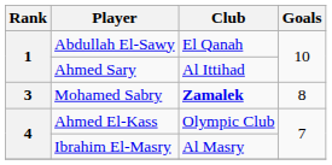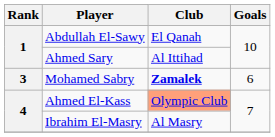 <table class="wikitable" style="text-align:center">
 <tr>
 <th>Rank</th>
 <th>Player</th>
 <th>Club</th>
 <th>Goals</th>
 </tr>
 <tr>
 <th rowspan="2">1</th>
 <td align="left"> <a href='#'>Abdullah El-Sawy</a></td>
 <td align="left"><a href='#'>El Qanah</a></td>
 <td rowspan="2">10</td>
 </tr>
 <tr>
 <td align="left"> <a href='#'>Ahmed Sary</a></td>
 <td align="left"><a href='#'>Al Ittihad</a></td>
 </tr>
 <tr>
 <th>3</th>
 <td align="left"> <a href='#'>Mohamed Sabry</a></td>
 <td align="left"><strong><a href='#'>Zamalek</a></strong></td>
-<td>8</td>
+<td>6</td>
 </tr>
 <tr>
 <th rowspan="2">4</th>
 <td align="left"> <a href='#'>Ahmed El-Kass</a></td>
-<td align="left"><a href='#'>Olympic Club</a></td>
+<td align="left" style="background: lightsalmon;"><a href='#'>Olympic Club</a></td>
 <td rowspan="2">7</td>
 </tr>
 <tr>
 <td align="left"> <a href='#'>Ibrahim El-Masry</a></td>
 <td align="left"><a href='#'>Al Masry</a></td>
 </tr>
 <tr>
 </tr>
 </table>
